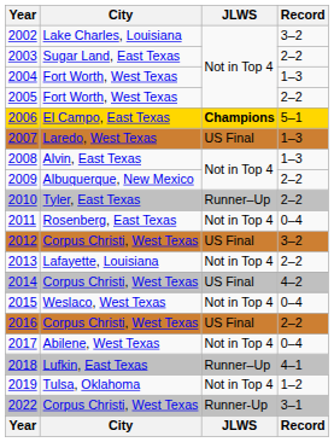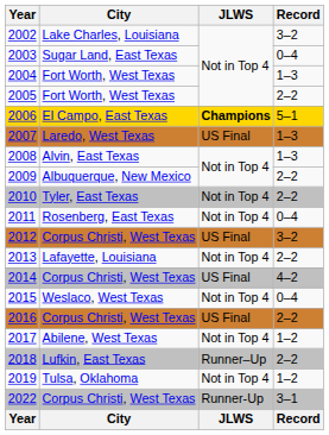 <table class="wikitable">
 <tr>
 <th>Year</th>
 <th>City</th>
 <th>JLWS</th>
 <th>Record</th>
 </tr>
 <tr>
 <td><a href='#'>2002</a></td>
 <td> <a href='#'>Lake Charles</a>, <a href='#'>Louisiana</a></td>
 <td rowspan=4>Not in Top 4</td>
 <td>3–2</td>
 </tr>
 <tr>
 <td><a href='#'>2003</a></td>
 <td> <a href='#'>Sugar Land</a>, <a href='#'>East Texas</a></td>
-<td>2–2</td>
+<td>0–4</td>
 </tr>
 <tr>
 <td><a href='#'>2004</a></td>
 <td> <a href='#'>Fort Worth</a>, <a href='#'>West Texas</a></td>
 <td>1–3</td>
 </tr>
 <tr>
 <td><a href='#'>2005</a></td>
 <td> <a href='#'>Fort Worth</a>, <a href='#'>West Texas</a></td>
 <td>2–2</td>
 </tr>
 <tr style="background:gold;">
 <td><a href='#'>2006</a></td>
 <td> <a href='#'>El Campo</a>, <a href='#'>East Texas</a></td>
 <td><strong>Champions</strong></td>
 <td>5–1</td>
 </tr>
 <tr style="background:#cd7f32;">
 <td><a href='#'>2007</a></td>
 <td> <a href='#'>Laredo</a>, <a href='#'>West Texas</a></td>
 <td>US Final</td>
 <td>1–3</td>
 </tr>
 <tr>
 <td><a href='#'>2008</a></td>
 <td> <a href='#'>Alvin</a>, <a href='#'>East Texas</a></td>
 <td rowspan=2>Not in Top 4</td>
 <td>1–3</td>
 </tr>
 <tr>
 <td><a href='#'>2009</a></td>
 <td> <a href='#'>Albuquerque</a>, <a href='#'>New Mexico</a></td>
 <td>2–2</td>
 </tr>
 <tr style="background:silver;">
 <td><a href='#'>2010</a></td>
 <td> <a href='#'>Tyler</a>, <a href='#'>East Texas</a></td>
-<td>Runner–Up</td>
+<td>Not in Top 4</td>
 <td>2–2</td>
 </tr>
 <tr>
 <td><a href='#'>2011</a></td>
 <td> <a href='#'>Rosenberg</a>, <a href='#'>East Texas</a></td>
 <td>Not in Top 4</td>
 <td>0–4</td>
 </tr>
 <tr style="background:#cd7f32;">
 <td><a href='#'>2012</a></td>
 <td> <a href='#'>Corpus Christi</a>, <a href='#'>West Texas</a></td>
 <td>US Final</td>
 <td>3–2</td>
 </tr>
 <tr>
 <td><a href='#'>2013</a></td>
 <td> <a href='#'>Lafayette</a>, <a href='#'>Louisiana</a></td>
 <td>Not in Top 4</td>
 <td>2–2</td>
 </tr>
 <tr style="background:silver;">
 <td><a href='#'>2014</a></td>
 <td> <a href='#'>Corpus Christi</a>, <a href='#'>West Texas</a></td>
 <td>US Final</td>
 <td>4–2</td>
 </tr>
 <tr>
 <td><a href='#'>2015</a></td>
 <td> <a href='#'>Weslaco</a>, <a href='#'>West Texas</a></td>
 <td>Not in Top 4</td>
 <td>0–4</td>
 </tr>
 <tr style="background:#cd7f32;">
 <td><a href='#'>2016</a></td>
 <td> <a href='#'>Corpus Christi</a>, <a href='#'>West Texas</a></td>
 <td>US Final</td>
 <td>2–2</td>
 </tr>
 <tr>
 <td><a href='#'>2017</a></td>
 <td> <a href='#'>Abilene</a>, <a href='#'>West Texas</a></td>
 <td>Not in Top 4</td>
-<td>0–4</td>
+<td>1–2</td>
 </tr>
 <tr style="background:silver;">
 <td><a href='#'>2018</a></td>
 <td> <a href='#'>Lufkin</a>, <a href='#'> East Texas</a></td>
 <td>Runner–Up</td>
-<td>4–1</td>
+<td>2–2</td>
 </tr>
 <tr>
 <td><a href='#'>2019</a></td>
 <td> <a href='#'>Tulsa</a>, <a href='#'>Oklahoma</a></td>
 <td>Not in Top 4</td>
 <td>1–2</td>
 </tr>
 <tr style="background:silver;">
 <td><a href='#'>2022</a></td>
 <td> <a href='#'>Corpus Christi</a>, <a href='#'>West Texas</a></td>
 <td>Runner-Up</td>
 <td>3–1</td>
 </tr>
 <tr>
 <th>Year</th>
 <th>City</th>
 <th>JLWS</th>
 <th>Record</th>
 </tr>
 </table>
